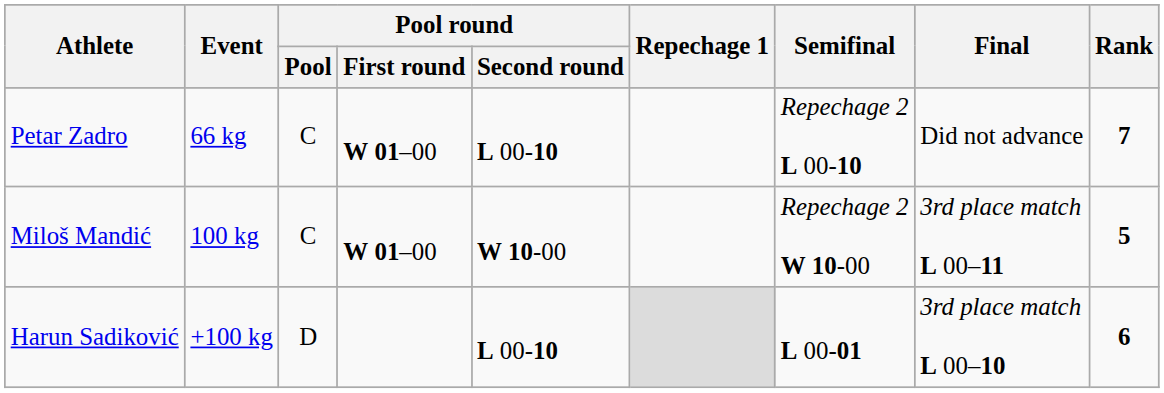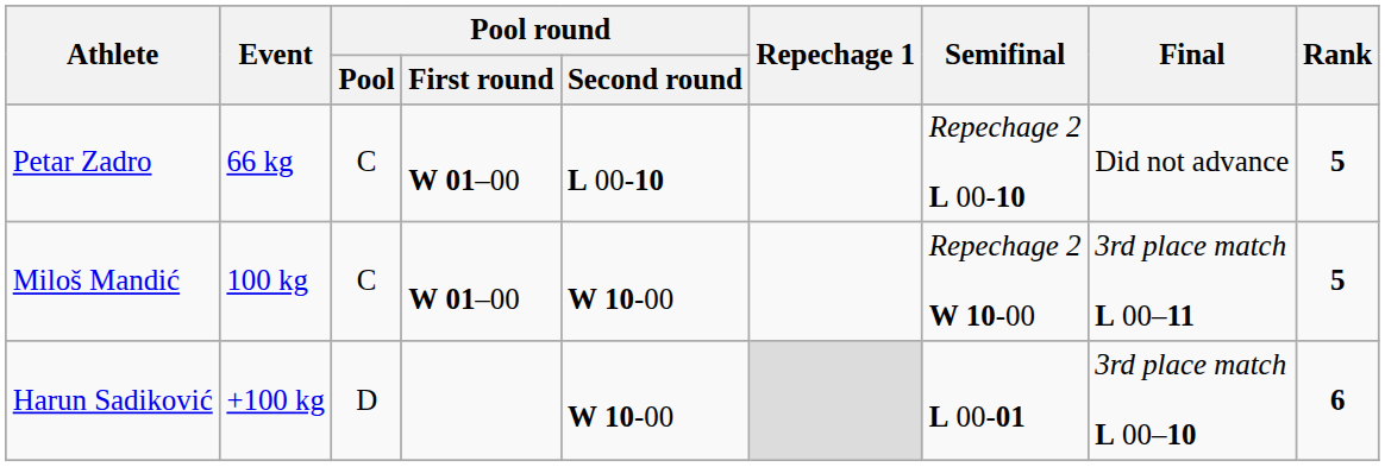 <table class="wikitable" style="text-align:left; font-size:90%">
 <tr>
 <th rowspan="2">Athlete</th>
 <th rowspan="2">Event</th>
 <th colspan="3">Pool round</th>
 <th rowspan="2">Repechage 1</th>
 <th rowspan="2">Semifinal</th>
 <th rowspan="2">Final</th>
 <th rowspan="2">Rank</th>
 </tr>
 <tr>
 <th>Pool</th>
 <th>First round</th>
 <th>Second round</th>
 </tr>
 <tr>
 <td><a href='#'>Petar Zadro</a></td>
 <td><a href='#'>66 kg</a></td>
 <td align=center>C</td>
 <td><br><strong>W</strong> <strong>01</strong>–00</td>
 <td><br> <strong>L</strong> 00-<strong>10</strong></td>
 <td></td>
 <td><em>Repechage 2</em><br><br><strong>L</strong> 00-<strong>10</strong></td>
 <td align=center>Did not advance</td>
-<td align=center><strong>7</strong></td>
+<td align=center><strong>5</strong></td>
 </tr>
 <tr>
 <td><a href='#'>Miloš Mandić</a></td>
 <td><a href='#'>100 kg</a></td>
 <td align=center>C</td>
 <td><br><strong>W</strong> <strong>01</strong>–00</td>
 <td><br> <strong>W</strong> <strong>10</strong>-00</td>
 <td></td>
 <td><em>Repechage 2</em><br><br><strong>W</strong> <strong>10</strong>-00</td>
 <td><em>3rd place match</em><br><br><strong>L</strong> 00–<strong>11</strong></td>
 <td align=center><strong>5</strong></td>
 </tr>
 <tr>
 <td><a href='#'>Harun Sadiković</a></td>
 <td><a href='#'>+100 kg</a></td>
 <td align=center>D</td>
 <td></td>
-<td><br> <strong>L</strong> 00-<strong>10</strong></td>
+<td><br> <strong>W</strong> <strong>10</strong>-00</td>
 <td bgcolor=#DCDCDC></td>
 <td><br><strong>L</strong> 00-<strong>01</strong></td>
 <td><em>3rd place match</em><br><br><strong>L</strong> 00–<strong>10</strong></td>
 <td align=center><strong>6</strong></td>
 </tr>
 </table>
